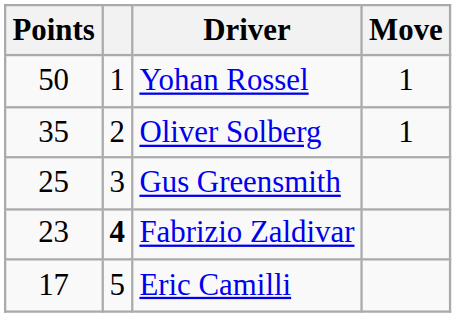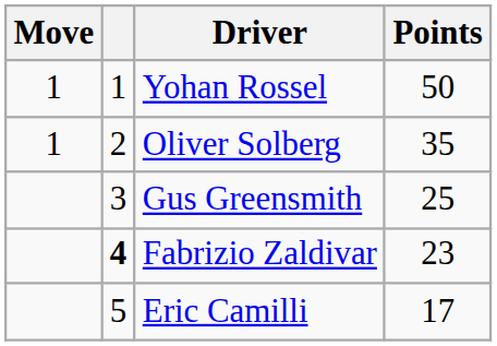 <table class="wikitable" style="font-size:85%;">
 <tr>
-<th>Points</th>
+<th>Move</th>
 <th></th>
 <th>Driver</th>
-<th>Move</th>
+<th>Points</th>
 </tr>
 <tr>
-<td align="center">50</td>
+<td align="center"> 1</td>
 <td align="center">1</td>
 <td><a href='#'>Yohan Rossel</a></td>
-<td align="center"> 1</td>
+<td align="center">50</td>
 </tr>
 <tr>
-<td align="center">35</td>
+<td align="center"> 1</td>
 <td align="center">2</td>
 <td><a href='#'>Oliver Solberg</a></td>
-<td align="center"> 1</td>
+<td align="center">35</td>
 </tr>
 <tr>
-<td align="center">25</td>
+<td align="center"></td>
 <td align="center">3</td>
 <td><a href='#'>Gus Greensmith</a></td>
-<td align="center"></td>
+<td align="center">25</td>
 </tr>
 <tr>
-<td align="center">23</td>
+<td align="center"></td>
 <td align="center"><strong>4</strong></td>
 <td><a href='#'>Fabrizio Zaldivar</a></td>
-<td align="center"></td>
+<td align="center">23</td>
 </tr>
 <tr>
-<td align="center">17</td>
+<td align="center"></td>
 <td align="center">5</td>
 <td><a href='#'>Eric Camilli</a></td>
-<td align="center"></td>
+<td align="center">17</td>
 </tr>
 </table>
